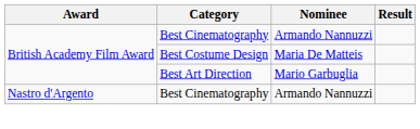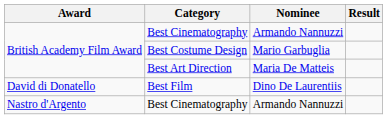 <table class="wikitable plainrowheaders sortable">
 <tr>
 <th scope="col">Award</th>
 <th scope="col">Category</th>
 <th scope="col">Nominee</th>
 <th scope="col">Result</th>
 </tr>
 <tr>
 <td rowspan="3"><a href='#'>British Academy Film Award</a></td>
 <td><a href='#'>Best Cinematography</a></td>
 <td><a href='#'>Armando Nannuzzi</a></td>
 <td></td>
 </tr>
 <tr>
 <td><a href='#'>Best Costume Design</a></td>
+<td><a href='#'>Mario Garbuglia</a></td>
+<td></td>
+</tr>
+<tr>
+<td><a href='#'>Best Art Direction</a></td>
 <td><a href='#'>Maria De Matteis</a></td>
 <td></td>
 </tr>
 <tr>
-<td><a href='#'>Best Art Direction</a></td>
-<td><a href='#'>Mario Garbuglia</a></td>
+<td><a href='#'>David di Donatello</a></td>
+<td><a href='#'>Best Film</a></td>
+<td><a href='#'>Dino De Laurentiis</a></td>
 <td></td>
 </tr>
 <tr>
 <td><a href='#'>Nastro d'Argento</a></td>
 <td>Best Cinematography</td>
 <td>Armando Nannuzzi</td>
 <td></td>
 </tr>
 </table>
